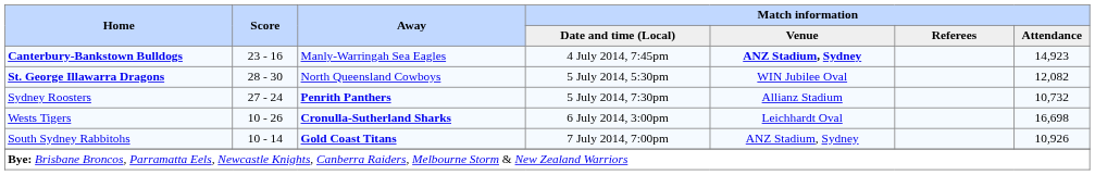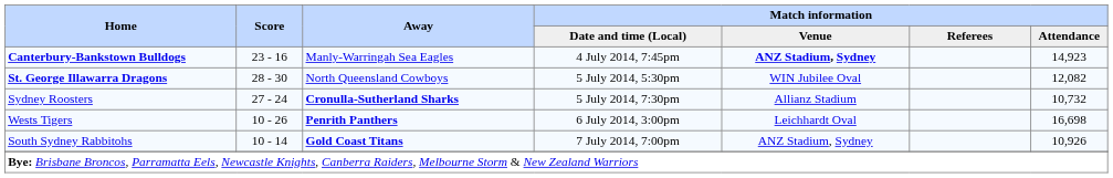 <table border="1" cellpadding="3" cellspacing="0" style="border-collapse:collapse; font-size:90%; width:100%;">
 <tr style="background:#c1d8ff;">
 <th rowspan="2" style="width:21%;">Home</th>
 <th rowspan="2" style="width:6%;">Score</th>
 <th rowspan="2" style="width:21%;">Away</th>
 <th colspan=6>Match information</th>
 </tr>
 <tr style="background:#efefef;">
 <th width=17%>Date and time (Local)</th>
 <th width=17%>Venue</th>
 <th width=11%>Referees</th>
 <th width=7%>Attendance</th>
 </tr>
 <tr style="text-align:center; background:#f5faff;">
 <td align=left> <strong><a href='#'>Canterbury-Bankstown Bulldogs</a></strong></td>
 <td>23 - 16</td>
 <td align=left> <a href='#'>Manly-Warringah Sea Eagles</a></td>
 <td>4 July 2014, 7:45pm</td>
 <td><strong><a href='#'>ANZ Stadium</a>, <a href='#'>Sydney</a></strong></td>
 <td></td>
 <td>14,923</td>
 </tr>
 <tr style="text-align:center; background:#f5faff;">
 <td align=left> <strong><a href='#'>St. George Illawarra Dragons</a></strong></td>
 <td>28 - 30</td>
 <td align=left> <a href='#'>North Queensland Cowboys</a></td>
 <td>5 July 2014, 5:30pm</td>
 <td><a href='#'>WIN Jubilee Oval</a></td>
 <td></td>
 <td>12,082</td>
 </tr>
 <tr style="text-align:center; background:#f5faff;">
 <td align=left> <a href='#'>Sydney Roosters</a></td>
 <td>27 - 24</td>
-<td align=left> <strong><a href='#'>Penrith Panthers</a></strong></td>
+<td align=left> <strong><a href='#'>Cronulla-Sutherland Sharks</a></strong></td>
 <td>5 July 2014, 7:30pm</td>
 <td><a href='#'>Allianz Stadium</a></td>
 <td></td>
 <td>10,732</td>
 </tr>
 <tr style="text-align:center; background:#f5faff;">
 <td align=left> <a href='#'>Wests Tigers</a></td>
 <td>10 - 26</td>
-<td align=left> <strong><a href='#'>Cronulla-Sutherland Sharks</a></strong></td>
+<td align=left> <strong><a href='#'>Penrith Panthers</a></strong></td>
 <td>6 July 2014, 3:00pm</td>
 <td><a href='#'>Leichhardt Oval</a></td>
 <td></td>
 <td>16,698</td>
 </tr>
 <tr style="text-align:center; background:#f5faff;">
 <td align=left> <a href='#'>South Sydney Rabbitohs</a></td>
 <td>10 - 14</td>
 <td align=left> <strong><a href='#'>Gold Coast Titans</a></strong></td>
 <td>7 July 2014, 7:00pm</td>
 <td><a href='#'>ANZ Stadium</a>, <a href='#'>Sydney</a></td>
 <td></td>
 <td>10,926</td>
 </tr>
 <tr style="text-align:center; background:#f5faff;">
 </tr>
 <tr>
 <td colspan="7" align="left"><strong>Bye:</strong> <em><a href='#'>Brisbane Broncos</a></em>, <em><a href='#'>Parramatta Eels</a></em>, <em><a href='#'>Newcastle Knights</a></em>, <em><a href='#'>Canberra Raiders</a></em>, <em><a href='#'>Melbourne Storm</a></em> & <em><a href='#'>New Zealand Warriors</a></em></td>
 </tr>
 </table>
